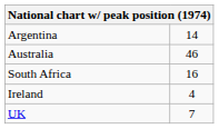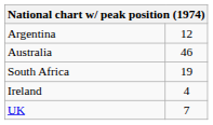 <table class="wikitable">
 <tr>
 <th colspan="4">National chart w/ peak position (1974)</th>
 </tr>
 <tr>
 <td>Argentina</td>
-<td style="text-align:center">14</td>
+<td style="text-align:center">12</td>
 </tr>
 <tr>
 <td>Australia</td>
 <td style="text-align:center">46</td>
 </tr>
 <tr>
 <td>South Africa</td>
-<td style="text-align:center">16</td>
+<td style="text-align:center">19</td>
 </tr>
 <tr>
 <td>Ireland</td>
 <td style="text-align:center">4</td>
 </tr>
 <tr>
 <td><a href='#'>UK</a></td>
 <td style="text-align:center">7</td>
 </tr>
 </table>
